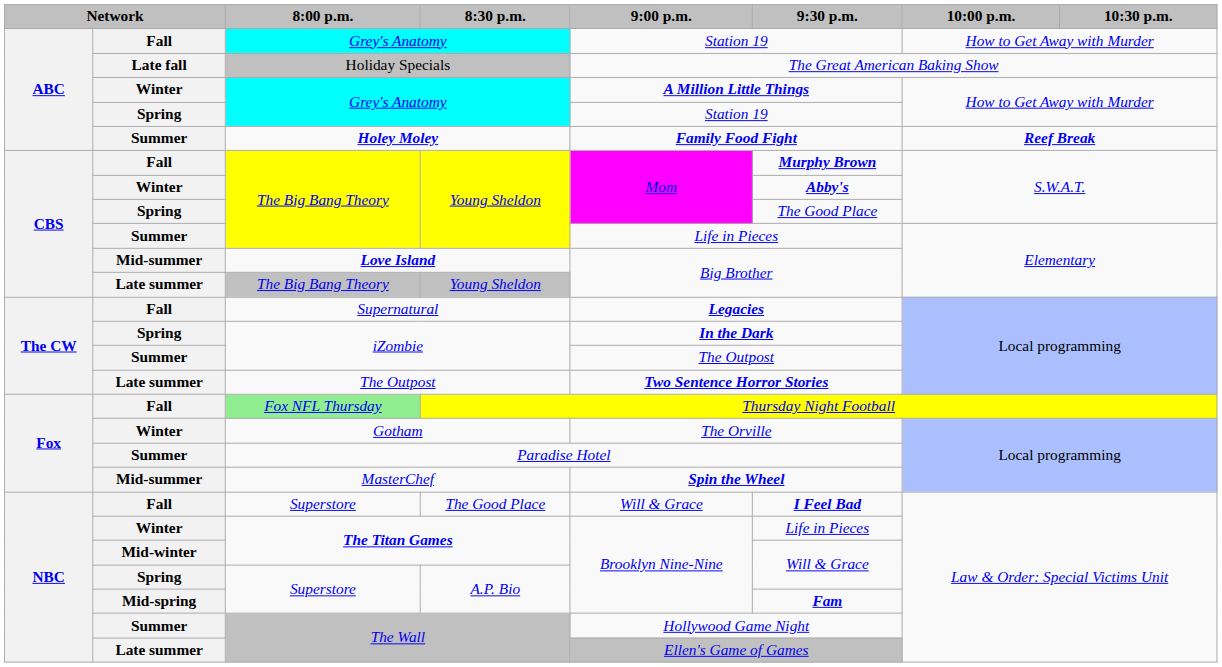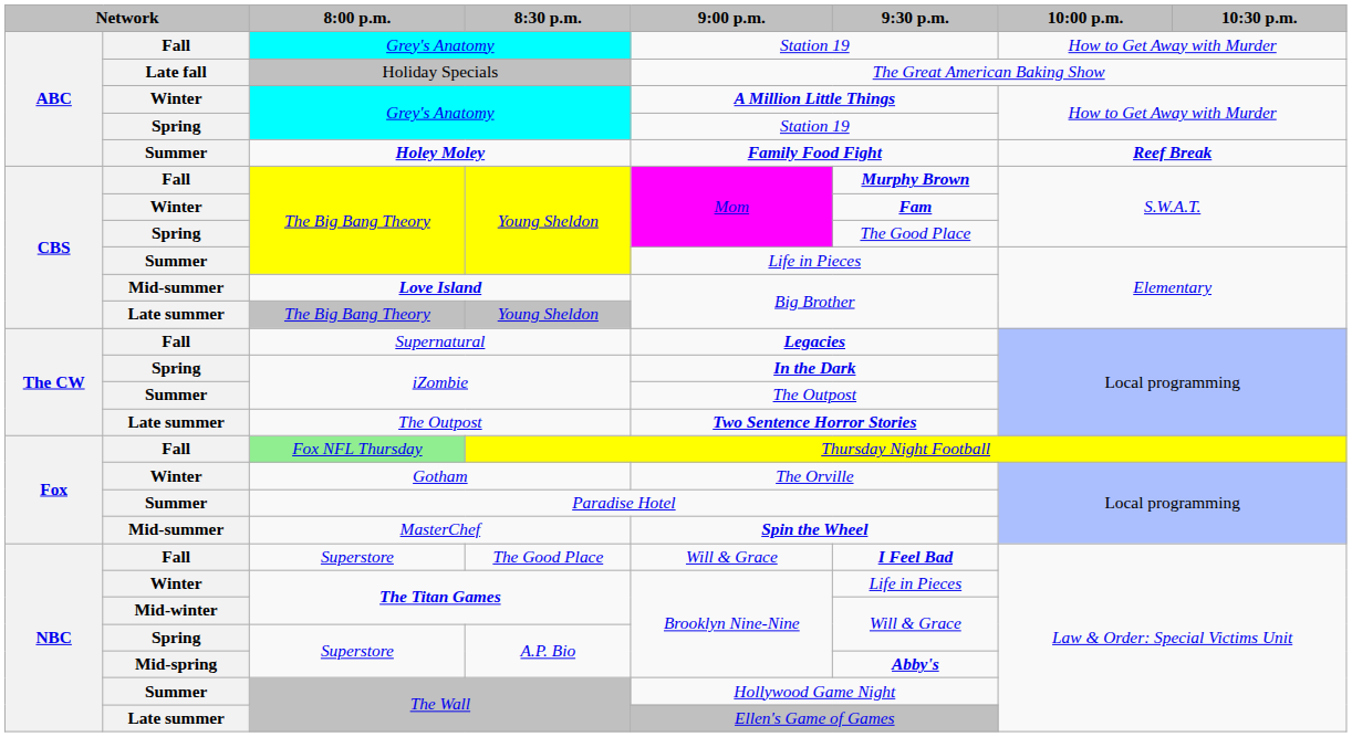 <table class="wikitable" style="width:100%;margin-right:0;text-align:center">
 <tr>
 <th colspan="2" style="background-color:#C0C0C0;text-align:center">Network</th>
 <th style="background-color:#C0C0C0;text-align:center">8:00 p.m.</th>
 <th style="background-color:#C0C0C0;text-align:center">8:30 p.m.</th>
 <th style="background-color:#C0C0C0;text-align:center">9:00 p.m.</th>
 <th style="background-color:#C0C0C0;text-align:center">9:30 p.m.</th>
 <th style="background-color:#C0C0C0;text-align:center">10:00 p.m.</th>
 <th style="background-color:#C0C0C0;text-align:center">10:30 p.m.</th>
 </tr>
 <tr>
 <th rowspan="5"><a href='#'>ABC</a></th>
 <th>Fall</th>
 <td colspan="2" style="background:#00FFFF;"><em><a href='#'>Grey's Anatomy</a></em> </td>
 <td colspan="2"><em><a href='#'>Station 19</a></em></td>
 <td colspan="2"><em><a href='#'>How to Get Away with Murder</a></em></td>
 </tr>
 <tr>
 <th>Late fall</th>
 <td colspan="2" style="background:#C0C0C0;">Holiday Specials</td>
 <td colspan="4"><em><a href='#'>The Great American Baking Show</a></em></td>
 </tr>
 <tr>
 <th>Winter</th>
 <td rowspan="2" colspan="2" style="background:#00FFFF;"><em><a href='#'>Grey's Anatomy</a></em> </td>
 <td colspan="2"><strong><em><a href='#'>A Million Little Things</a></em></strong></td>
 <td rowspan="2" colspan="2"><em><a href='#'>How to Get Away with Murder</a></em></td>
 </tr>
 <tr>
 <th>Spring</th>
 <td colspan="2"><em><a href='#'>Station 19</a></em></td>
 </tr>
 <tr>
 <th>Summer</th>
 <td colspan="2"><strong><em><a href='#'>Holey Moley</a></em></strong></td>
 <td colspan="2"><strong><em><a href='#'>Family Food Fight</a></em></strong></td>
 <td colspan="2"><strong><em><a href='#'>Reef Break</a></em></strong></td>
 </tr>
 <tr>
 <th rowspan="6"><a href='#'>CBS</a></th>
 <th>Fall</th>
 <td rowspan="4" style="background:#FFFF00;"><em><a href='#'>The Big Bang Theory</a></em> </td>
 <td rowspan="4" style="background:#FFFF00;"><em><a href='#'>Young Sheldon</a></em> </td>
 <td rowspan="3" style="background:#FF00FF;"><em><a href='#'>Mom</a></em> </td>
 <td><strong><em><a href='#'>Murphy Brown</a></em></strong></td>
 <td rowspan="3" colspan="2"><em><a href='#'>S.W.A.T.</a></em></td>
 </tr>
 <tr>
 <th>Winter</th>
-<td><strong><em><a href='#'>Abby's</a></em></strong></td>
+<td><strong><em><a href='#'>Fam</a></em></strong></td>
 </tr>
 <tr>
 <th>Spring</th>
 <td><em><a href='#'>The Good Place</a></em></td>
 </tr>
 <tr>
 <th>Summer</th>
 <td colspan="2"><em><a href='#'>Life in Pieces</a></em></td>
 <td rowspan="3" colspan="2"><em><a href='#'>Elementary</a></em></td>
 </tr>
 <tr>
 <th>Mid-summer</th>
 <td colspan="2"><strong><em><a href='#'>Love Island</a></em></strong></td>
 <td rowspan="2" colspan="2"><em><a href='#'>Big Brother</a></em></td>
 </tr>
 <tr>
 <th>Late summer</th>
 <td style="background:#C0C0C0;"><em><a href='#'>The Big Bang Theory</a></em> </td>
 <td style="background:#C0C0C0;"><em><a href='#'>Young Sheldon</a></em> </td>
 </tr>
 <tr>
 <th rowspan="4"><a href='#'>The CW</a></th>
 <th>Fall</th>
 <td colspan="2"><em><a href='#'>Supernatural</a></em></td>
 <td colspan="2"><strong><em><a href='#'>Legacies</a></em></strong></td>
 <td colspan="2" rowspan="4" style="background:#abbfff;">Local programming</td>
 </tr>
 <tr>
 <th>Spring</th>
 <td rowspan="2" colspan="2"><em><a href='#'>iZombie</a></em></td>
 <td colspan="2"><strong><em><a href='#'>In the Dark</a></em></strong></td>
 </tr>
 <tr>
 <th>Summer</th>
 <td colspan="2"><em><a href='#'>The Outpost</a></em></td>
 </tr>
 <tr>
 <th>Late summer</th>
 <td colspan="2"><em><a href='#'>The Outpost</a></em></td>
 <td colspan="2"><strong><em><a href='#'>Two Sentence Horror Stories</a></em></strong></td>
 </tr>
 <tr>
 <th rowspan="4"><a href='#'>Fox</a></th>
 <th>Fall</th>
 <td style="background:lightgreen"><em><a href='#'>Fox NFL Thursday</a></em></td>
 <td colspan="5" style="background:#FFFF00;"><em><a href='#'>Thursday Night Football</a></em>   </td>
 </tr>
 <tr>
 <th>Winter</th>
 <td colspan="2"><em><a href='#'>Gotham</a></em></td>
 <td colspan="2"><em><a href='#'>The Orville</a></em></td>
 <td rowspan="3" colspan="2" style="background:#abbfff;">Local programming</td>
 </tr>
 <tr>
 <th>Summer</th>
 <td colspan="4"><em><a href='#'>Paradise Hotel</a></em></td>
 </tr>
 <tr>
 <th>Mid-summer</th>
 <td colspan="2"><em><a href='#'>MasterChef</a></em></td>
 <td colspan="2"><strong><em><a href='#'>Spin the Wheel</a></em></strong></td>
 </tr>
 <tr>
 <th rowspan="7"><a href='#'>NBC</a></th>
 <th>Fall</th>
 <td><em><a href='#'>Superstore</a></em></td>
 <td><em><a href='#'>The Good Place</a></em></td>
 <td><em><a href='#'>Will & Grace</a></em></td>
 <td><strong><em><a href='#'>I Feel Bad</a></em></strong></td>
 <td rowspan="7" colspan="2"><em><a href='#'>Law & Order: Special Victims Unit</a></em></td>
 </tr>
 <tr>
 <th>Winter</th>
 <td rowspan="2" colspan="2"><strong><em><a href='#'>The Titan Games</a></em></strong></td>
 <td rowspan="4"><em><a href='#'>Brooklyn Nine-Nine</a></em></td>
 <td><em><a href='#'>Life in Pieces</a></em></td>
 </tr>
 <tr>
 <th>Mid-winter</th>
 <td rowspan="2"><em><a href='#'>Will & Grace</a></em></td>
 </tr>
 <tr>
 <th>Spring</th>
 <td rowspan="2"><em><a href='#'>Superstore</a></em></td>
 <td rowspan="2"><em><a href='#'>A.P. Bio</a></em></td>
 </tr>
 <tr>
 <th>Mid-spring</th>
-<td><strong><em><a href='#'>Fam</a></em></strong></td>
+<td><strong><em><a href='#'>Abby's</a></em></strong></td>
 </tr>
 <tr>
 <th>Summer</th>
 <td rowspan="2" colspan="2" style="background:#C0C0C0;"><em><a href='#'>The Wall</a></em> </td>
 <td colspan="2"><em><a href='#'>Hollywood Game Night</a></em></td>
 </tr>
 <tr>
 <th>Late summer</th>
 <td colspan="2" style="background:#C0C0C0;"><em><a href='#'>Ellen's Game of Games</a></em> </td>
 </tr>
 </table>
